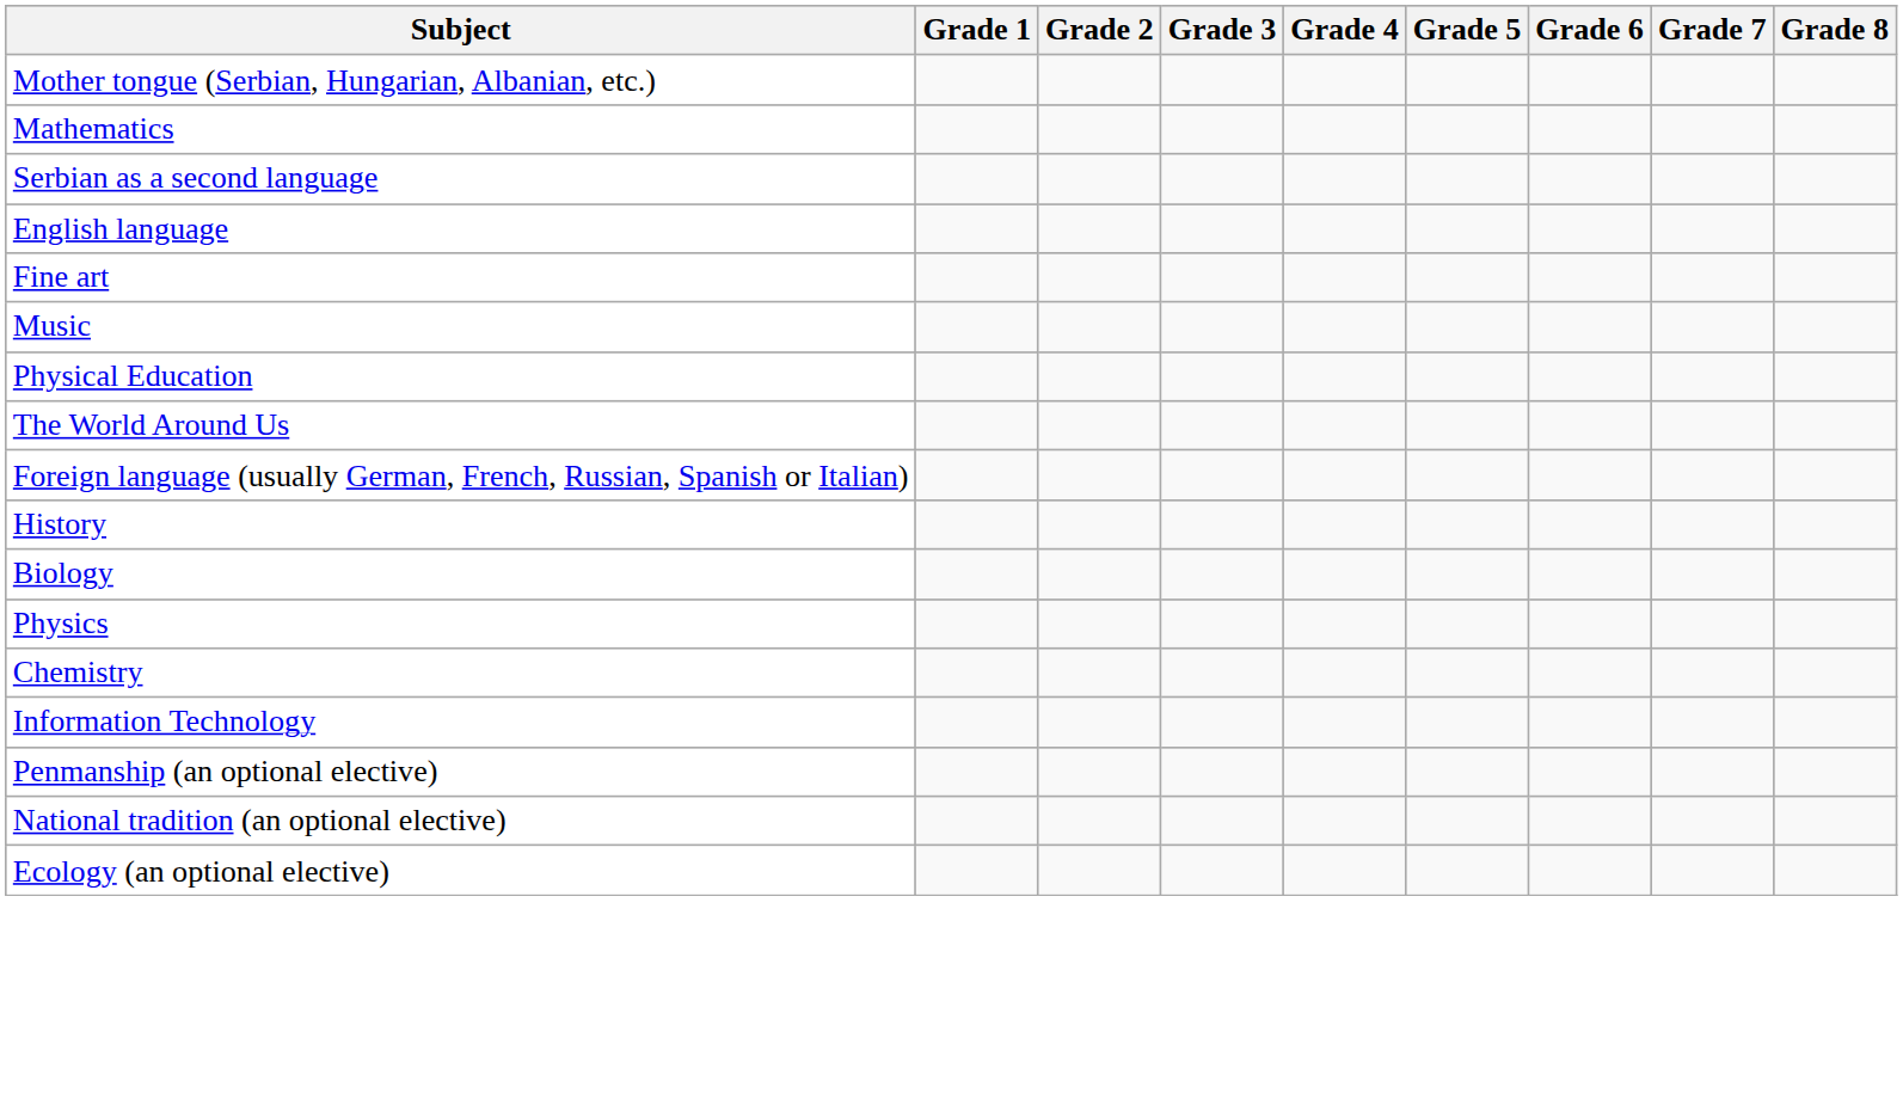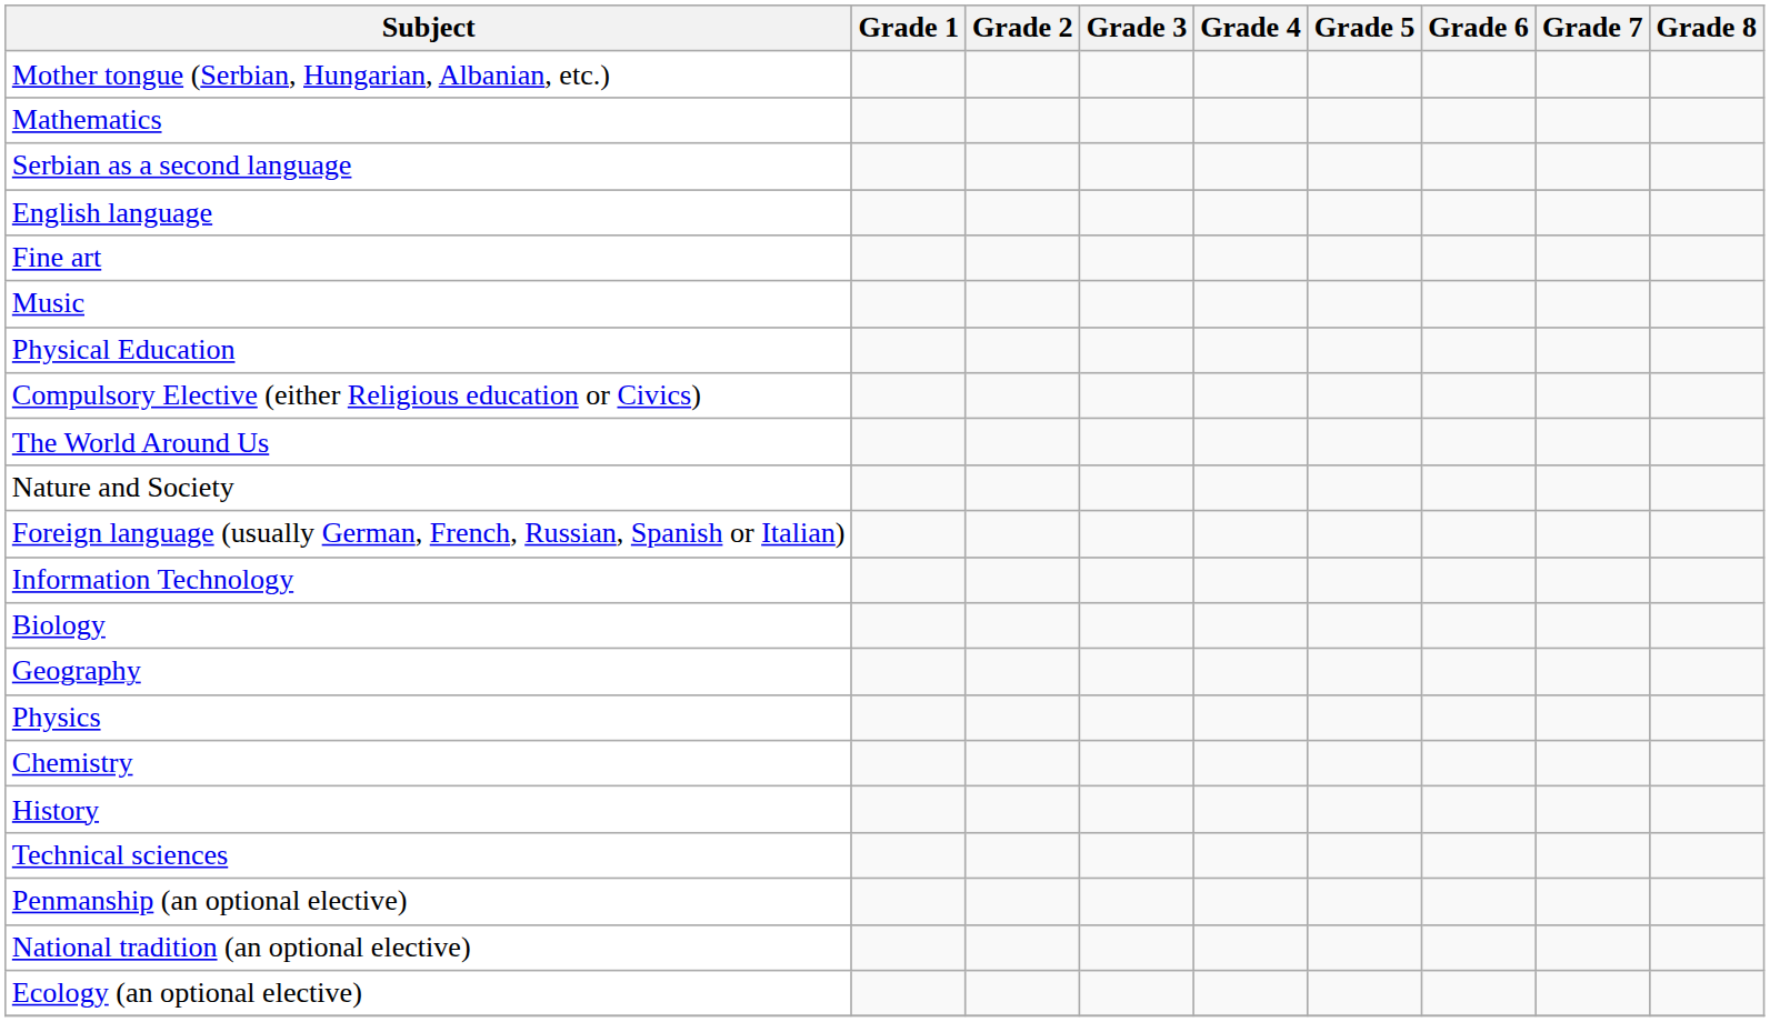 <table class="wikitable" style="text-align:center">
 <tr>
 <th>Subject</th>
 <th>Grade 1</th>
 <th>Grade 2</th>
 <th>Grade 3</th>
 <th>Grade 4</th>
 <th>Grade 5</th>
 <th>Grade 6</th>
 <th>Grade 7</th>
 <th>Grade 8</th>
 </tr>
 <tr>
 <td style="background:white; text-align:left"><a href='#'>Mother tongue</a> (<a href='#'>Serbian</a>, <a href='#'>Hungarian</a>, <a href='#'>Albanian</a>, etc.)</td>
 <td></td>
 <td></td>
 <td></td>
 <td></td>
 <td></td>
 <td></td>
 <td></td>
 <td></td>
 </tr>
 <tr>
 <td style="background:white; text-align:left"><a href='#'>Mathematics</a></td>
 <td></td>
 <td></td>
 <td></td>
 <td></td>
 <td></td>
 <td></td>
 <td></td>
 <td></td>
 </tr>
 <tr>
 <td style="background:white; text-align:left"><a href='#'>Serbian as a second language</a></td>
 <td></td>
 <td></td>
 <td></td>
 <td></td>
 <td></td>
 <td></td>
 <td></td>
 <td></td>
 </tr>
 <tr>
 <td style="background:white; text-align:left"><a href='#'>English language</a></td>
 <td></td>
 <td></td>
 <td></td>
 <td></td>
 <td></td>
 <td></td>
 <td></td>
 <td></td>
 </tr>
 <tr>
 <td style="background:white; text-align:left"><a href='#'>Fine art</a></td>
 <td></td>
 <td></td>
 <td></td>
 <td></td>
 <td></td>
 <td></td>
 <td></td>
 <td></td>
 </tr>
 <tr>
 <td style="background:white; text-align:left"><a href='#'>Music</a></td>
 <td></td>
 <td></td>
 <td></td>
 <td></td>
 <td></td>
 <td></td>
 <td></td>
 <td></td>
 </tr>
 <tr>
 <td style="background:white; text-align:left"><a href='#'>Physical Education</a></td>
 <td></td>
 <td></td>
 <td></td>
 <td></td>
 <td></td>
 <td></td>
 <td></td>
 <td></td>
 </tr>
 <tr>
+<td style="background:white; text-align:left"><a href='#'>Compulsory Elective</a> (either <a href='#'>Religious education</a> or <a href='#'>Civics</a>)</td>
+<td></td>
+<td></td>
+<td></td>
+<td></td>
+<td></td>
+<td></td>
+<td></td>
+<td></td>
+</tr>
+<tr>
 <td style="background:white; text-align:left"><a href='#'>The World Around Us</a></td>
+<td></td>
+<td></td>
+<td></td>
+<td></td>
+<td></td>
+<td></td>
+<td></td>
+<td></td>
+</tr>
+<tr>
+<td style="background:white; text-align:left">Nature and Society</td>
 <td></td>
 <td></td>
 <td></td>
 <td></td>
 <td></td>
 <td></td>
 <td></td>
 <td></td>
 </tr>
 <tr>
 <td style="background:white; text-align:left"><a href='#'>Foreign language</a> (usually <a href='#'>German</a>, <a href='#'>French</a>, <a href='#'>Russian</a>, <a href='#'>Spanish</a> or <a href='#'>Italian</a>)</td>
 <td></td>
 <td></td>
 <td></td>
 <td></td>
 <td></td>
 <td></td>
 <td></td>
 <td></td>
 </tr>
 <tr>
-<td style="background:white; text-align:left"><a href='#'>History</a></td>
+<td style="background:white; text-align:left"><a href='#'>Information Technology</a></td>
 <td></td>
 <td></td>
 <td></td>
 <td></td>
 <td></td>
 <td></td>
 <td></td>
 <td></td>
 </tr>
 <tr>
 <td style="background:white; text-align:left"><a href='#'>Biology</a></td>
+<td></td>
+<td></td>
+<td></td>
+<td></td>
+<td></td>
+<td></td>
+<td></td>
+<td></td>
+</tr>
+<tr>
+<td style="background:white; text-align:left"><a href='#'>Geography</a></td>
 <td></td>
 <td></td>
 <td></td>
 <td></td>
 <td></td>
 <td></td>
 <td></td>
 <td></td>
 </tr>
 <tr>
 <td style="background:white; text-align:left"><a href='#'>Physics</a></td>
 <td></td>
 <td></td>
 <td></td>
 <td></td>
 <td></td>
 <td></td>
 <td></td>
 <td></td>
 </tr>
 <tr>
 <td style="background:white; text-align:left"><a href='#'>Chemistry</a></td>
 <td></td>
 <td></td>
 <td></td>
 <td></td>
 <td></td>
 <td></td>
 <td></td>
 <td></td>
 </tr>
 <tr>
-<td style="background:white; text-align:left"><a href='#'>Information Technology</a></td>
+<td style="background:white; text-align:left"><a href='#'>History</a></td>
+<td></td>
+<td></td>
+<td></td>
+<td></td>
+<td></td>
+<td></td>
+<td></td>
+<td></td>
+</tr>
+<tr>
+<td style="background:white; text-align:left"><a href='#'>Technical sciences</a></td>
 <td></td>
 <td></td>
 <td></td>
 <td></td>
 <td></td>
 <td></td>
 <td></td>
 <td></td>
 </tr>
 <tr>
 <td style="background:white; text-align:left"><a href='#'>Penmanship</a> (an optional elective)</td>
 <td></td>
 <td></td>
 <td></td>
 <td></td>
 <td></td>
 <td></td>
 <td></td>
 <td></td>
 </tr>
 <tr>
 <td style="background:white; text-align:left"><a href='#'>National tradition</a> (an optional elective)</td>
 <td></td>
 <td></td>
 <td></td>
 <td></td>
 <td></td>
 <td></td>
 <td></td>
 <td></td>
 </tr>
 <tr>
 <td style="background:white; text-align:left"><a href='#'>Ecology</a> (an optional elective)</td>
 <td></td>
 <td></td>
 <td></td>
 <td></td>
 <td></td>
 <td></td>
 <td></td>
 <td></td>
 </tr>
 <tr>
 </tr>
 </table>
